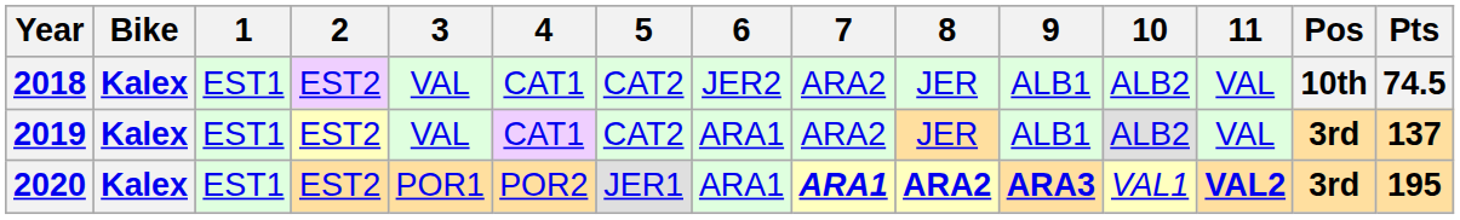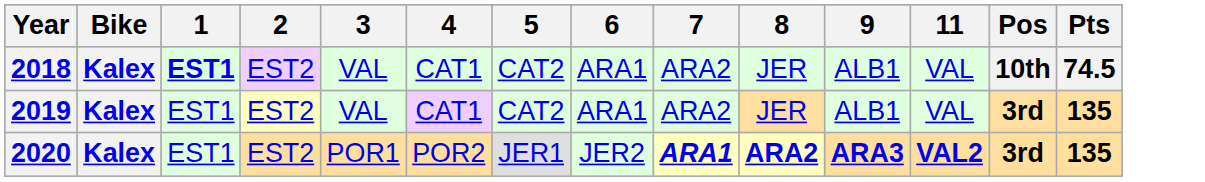 <table class="wikitable" style="text-align:center">
 <tr>
 <th>Year</th>
 <th>Bike</th>
 <th>1</th>
 <th>2</th>
 <th>3</th>
 <th>4</th>
 <th>5</th>
 <th>6</th>
 <th>7</th>
 <th>8</th>
 <th>9</th>
-<th>10</th>
 <th>11</th>
 <th>Pos</th>
 <th>Pts</th>
 </tr>
 <tr>
 <th><a href='#'>2018</a></th>
 <th><a href='#'>Kalex</a></th>
-<td style="background:#dfffdf;"><a href='#'>EST1</a><br></td>
+<td style="background:#dfffdf;"><strong><a href='#'>EST1</a><br></strong></td>
 <td style="background:#efcfff;"><a href='#'>EST2</a><br></td>
 <td style="background:#dfffdf;"><a href='#'>VAL</a><br></td>
 <td style="background:#dfffdf;"><a href='#'>CAT1</a><br></td>
 <td style="background:#dfffdf;"><a href='#'>CAT2</a><br></td>
-<td style="background:#dfffdf;"><a href='#'>JER2</a><br></td>
+<td style="background:#dfffdf;"><a href='#'>ARA1</a><br></td>
 <td style="background:#dfffdf;"><a href='#'>ARA2</a><br></td>
 <td style="background:#dfffdf;"><a href='#'>JER</a><br></td>
 <td style="background:#dfffdf;"><a href='#'>ALB1</a><br></td>
-<td style="background:#dfffdf;"><a href='#'>ALB2</a><br></td>
 <td style="background:#dfffdf;"><a href='#'>VAL</a><br></td>
 <th>10th</th>
 <th>74.5</th>
 </tr>
 <tr>
 <th><a href='#'>2019</a></th>
 <th><a href='#'>Kalex</a></th>
 <td style="background:#dfffdf;"><a href='#'>EST1</a><br></td>
 <td style="background:#ffffbf;"><a href='#'>EST2</a><br></td>
 <td style="background:#dfffdf;"><a href='#'>VAL</a><br></td>
 <td style="background:#efcfff;"><a href='#'>CAT1</a><br></td>
 <td style="background:#dfffdf;"><a href='#'>CAT2</a><br></td>
 <td style="background:#dfffdf;"><a href='#'>ARA1</a><br></td>
 <td style="background:#dfffdf;"><a href='#'>ARA2</a><br></td>
 <td style="background:#ffdf9f;"><a href='#'>JER</a><br></td>
 <td style="background:#dfffdf;"><a href='#'>ALB1</a><br></td>
-<td style="background:#dfdfdf;"><a href='#'>ALB2</a><br></td>
 <td style="background:#dfffdf;"><a href='#'>VAL</a><br></td>
 <th style="background:#ffdf9f;">3rd</th>
-<th style="background:#ffdf9f;">137</th>
+<th style="background:#ffdf9f;">135</th>
 </tr>
 <tr>
 <th><a href='#'>2020</a></th>
 <th><a href='#'>Kalex</a></th>
 <td style="background:#dfffdf;"><a href='#'>EST1</a><br></td>
 <td style="background:#ffdf9f;"><a href='#'>EST2</a><br></td>
 <td style="background:#ffdf9f;"><a href='#'>POR1</a><br></td>
 <td style="background:#ffdf9f;"><a href='#'>POR2</a><br></td>
 <td style="background:#dfdfdf;"><a href='#'>JER1</a><br></td>
-<td style="background:#dfffdf;"><a href='#'>ARA1</a><br></td>
+<td style="background:#dfffdf;"><a href='#'>JER2</a><br></td>
 <td style="background:#ffffbf;"><strong><em><a href='#'>ARA1</a></em></strong><br></td>
 <td style="background:#ffffbf;"><strong><a href='#'>ARA2</a></strong><br></td>
 <td style="background:#ffdf9f;"><strong><a href='#'>ARA3</a></strong><br></td>
-<td style="background:#ffffbf;"><em><a href='#'>VAL1</a></em><br></td>
 <td style="background:#ffdf9f;"><strong><a href='#'>VAL2</a><br></strong></td>
 <th style="background:#ffdf9f;">3rd</th>
-<th style="background:#ffdf9f;">195</th>
+<th style="background:#ffdf9f;">135</th>
 </tr>
 </table>
